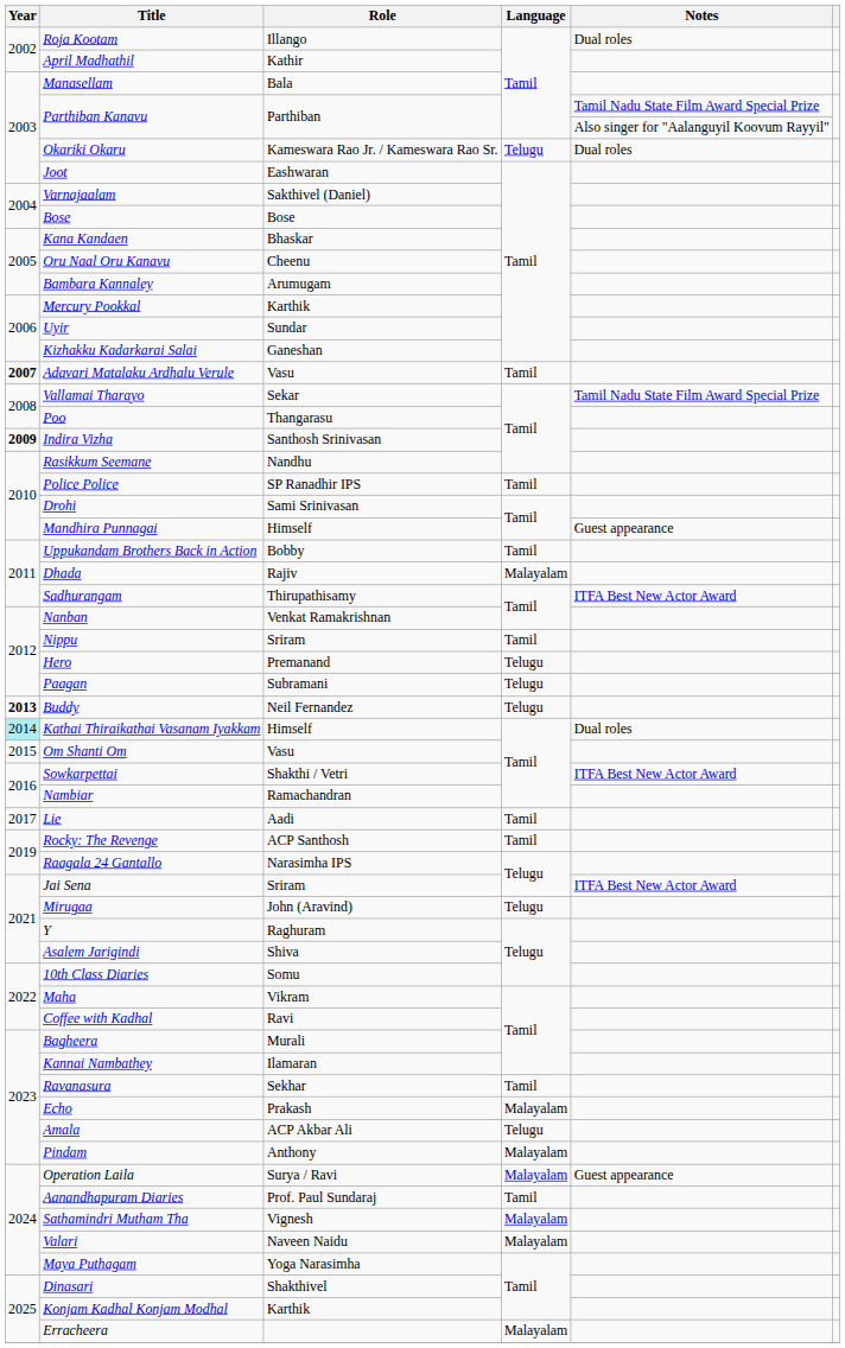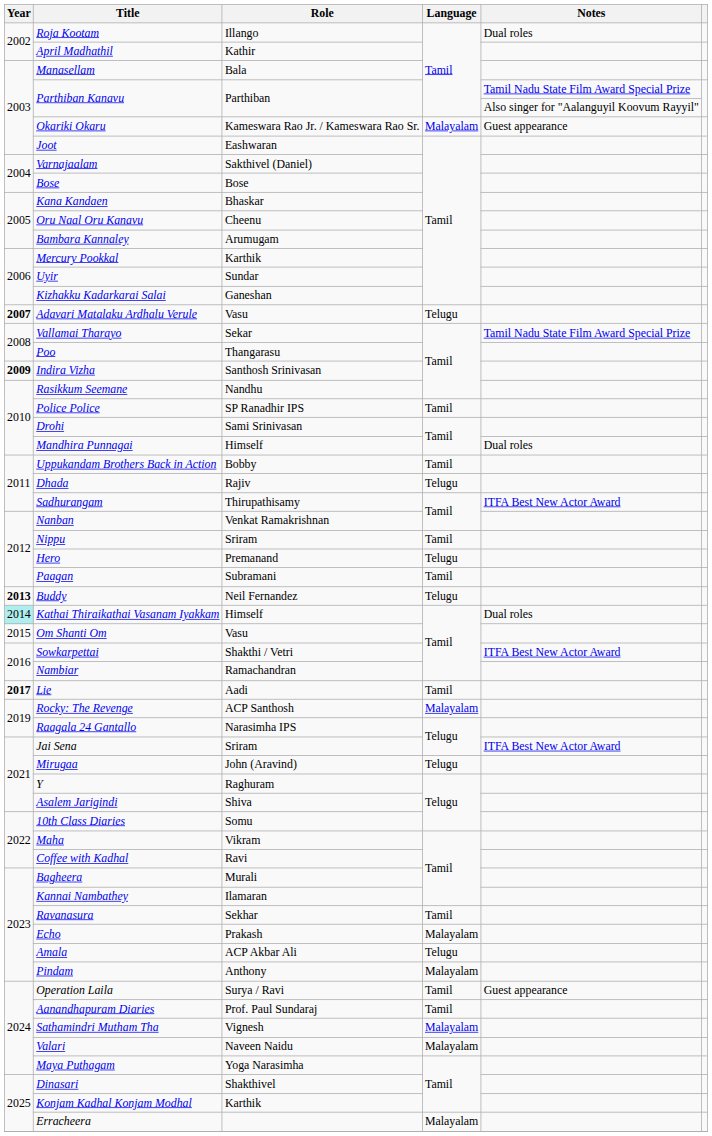 <table class="wikitable sortable">
 <tr>
 <th scope="col">Year</th>
 <th scope="col">Title</th>
 <th scope="col">Role</th>
 <th scope="col">Language</th>
 <th class="unsortable" scope="col">Notes</th>
 <th class="unsortable" scope="col"></th>
 </tr>
 <tr>
 <td rowspan="2">2002</td>
 <td><em><a href='#'>Roja Kootam</a></em></td>
 <td>Illango</td>
 <td rowspan="5"><a href='#'>Tamil</a></td>
 <td>Dual roles</td>
 <td></td>
 </tr>
 <tr>
 <td><em><a href='#'>April Madhathil</a></em></td>
 <td>Kathir</td>
 <td></td>
 <td></td>
 </tr>
 <tr>
 <td rowspan="5">2003</td>
 <td><em><a href='#'>Manasellam</a></em></td>
 <td>Bala</td>
 <td></td>
 <td></td>
 </tr>
 <tr>
 <td rowspan="2"><em><a href='#'>Parthiban Kanavu</a></em></td>
 <td rowspan="2">Parthiban</td>
 <td><a href='#'>Tamil Nadu State Film Award Special Prize</a></td>
 <td rowspan="2"></td>
 </tr>
 <tr>
 <td>Also singer for "Aalanguyil Koovum Rayyil"</td>
 </tr>
 <tr>
 <td><em><a href='#'>Okariki Okaru</a></em></td>
 <td {{br list>Kameswara Rao Jr. / Kameswara Rao Sr.</td>
-<td><a href='#'>Telugu</a></td>
-<td>Dual roles</td>
+<td><a href='#'>Malayalam</a></td>
+<td>Guest appearance</td>
 <td></td>
 </tr>
 <tr>
 <td><em><a href='#'>Joot</a></em></td>
 <td>Eashwaran</td>
 <td rowspan="9">Tamil</td>
 <td></td>
 <td></td>
 </tr>
 <tr>
 <td rowspan="2">2004</td>
 <td><em><a href='#'>Varnajaalam</a></em></td>
 <td>Sakthivel (Daniel)</td>
 <td></td>
 <td></td>
 </tr>
 <tr>
 <td><em><a href='#'>Bose</a></em></td>
 <td>Bose</td>
 <td></td>
 <td></td>
 </tr>
 <tr>
 <td rowspan="3">2005</td>
 <td><em><a href='#'>Kana Kandaen</a></em></td>
 <td>Bhaskar</td>
 <td></td>
 <td></td>
 </tr>
 <tr>
 <td><em><a href='#'>Oru Naal Oru Kanavu</a></em></td>
 <td>Cheenu</td>
 <td></td>
 <td></td>
 </tr>
 <tr>
 <td><em><a href='#'>Bambara Kannaley</a></em></td>
 <td>Arumugam</td>
 <td></td>
 <td></td>
 </tr>
 <tr>
 <td rowspan="3">2006</td>
 <td><em><a href='#'>Mercury Pookkal</a></em></td>
 <td>Karthik</td>
 <td></td>
 <td></td>
 </tr>
 <tr>
 <td><em><a href='#'>Uyir</a></em></td>
 <td>Sundar</td>
 <td></td>
 <td></td>
 </tr>
 <tr>
 <td><em><a href='#'>Kizhakku Kadarkarai Salai</a></em></td>
 <td>Ganeshan</td>
 <td></td>
 <td></td>
 </tr>
 <tr>
 <td><strong>2007</strong></td>
 <td><em><a href='#'>Adavari Matalaku Ardhalu Verule</a></em></td>
 <td>Vasu</td>
-<td>Tamil</td>
+<td>Telugu</td>
 <td></td>
 <td></td>
 </tr>
 <tr>
 <td rowspan="2">2008</td>
 <td><em><a href='#'>Vallamai Tharayo</a></em></td>
 <td>Sekar</td>
 <td rowspan="4">Tamil</td>
 <td><a href='#'>Tamil Nadu State Film Award Special Prize</a></td>
 <td></td>
 </tr>
 <tr>
 <td><em><a href='#'>Poo</a></em></td>
 <td>Thangarasu</td>
 <td></td>
 <td></td>
 </tr>
 <tr>
 <td><strong>2009</strong></td>
 <td><em><a href='#'>Indira Vizha</a></em></td>
 <td>Santhosh Srinivasan</td>
 <td></td>
 <td></td>
 </tr>
 <tr>
 <td rowspan="4">2010</td>
 <td><em><a href='#'>Rasikkum Seemane</a></em></td>
 <td>Nandhu</td>
 <td></td>
 <td></td>
 </tr>
 <tr>
 <td><em><a href='#'>Police Police</a></em></td>
 <td>SP Ranadhir IPS</td>
 <td>Tamil</td>
 <td></td>
 <td></td>
 </tr>
 <tr>
 <td><em><a href='#'>Drohi</a></em></td>
 <td>Sami Srinivasan</td>
 <td rowspan="2">Tamil</td>
 <td></td>
 <td></td>
 </tr>
 <tr>
 <td><em><a href='#'>Mandhira Punnagai</a></em></td>
 <td>Himself</td>
-<td>Guest appearance</td>
+<td>Dual roles</td>
 <td></td>
 </tr>
 <tr>
 <td rowspan="3">2011</td>
 <td><em><a href='#'>Uppukandam Brothers Back in Action</a></em></td>
 <td>Bobby</td>
 <td>Tamil</td>
 <td></td>
 <td></td>
 </tr>
 <tr>
 <td><em><a href='#'>Dhada</a></em></td>
 <td>Rajiv</td>
-<td>Malayalam</td>
+<td>Telugu</td>
 <td></td>
 <td></td>
 </tr>
 <tr>
 <td><em><a href='#'>Sadhurangam</a></em></td>
 <td>Thirupathisamy</td>
 <td rowspan="2">Tamil</td>
 <td><a href='#'>ITFA Best New Actor Award</a></td>
 <td></td>
 </tr>
 <tr>
 <td rowspan="4">2012</td>
 <td><em><a href='#'>Nanban</a></em></td>
 <td>Venkat Ramakrishnan</td>
 <td></td>
 <td></td>
 </tr>
 <tr>
 <td><em><a href='#'>Nippu</a></em></td>
 <td>Sriram</td>
 <td>Tamil</td>
 <td></td>
 <td></td>
 </tr>
 <tr>
 <td><em><a href='#'>Hero</a></em></td>
 <td>Premanand</td>
 <td>Telugu</td>
 <td></td>
 <td></td>
 </tr>
 <tr>
 <td><em><a href='#'>Paagan</a></em></td>
 <td>Subramani</td>
-<td>Telugu</td>
+<td>Tamil</td>
 <td></td>
 <td></td>
 </tr>
 <tr>
 <td><strong>2013</strong></td>
 <td><em><a href='#'>Buddy</a></em></td>
 <td>Neil Fernandez</td>
 <td>Telugu</td>
 <td></td>
 <td></td>
 </tr>
 <tr>
 <td style="background: paleturquoise;">2014</td>
 <td><em><a href='#'>Kathai Thiraikathai Vasanam Iyakkam</a></em></td>
 <td>Himself</td>
 <td rowspan="4">Tamil</td>
 <td>Dual roles</td>
 <td></td>
 </tr>
 <tr>
 <td>2015</td>
 <td><em><a href='#'>Om Shanti Om</a></em></td>
 <td>Vasu</td>
 <td></td>
 <td></td>
 </tr>
 <tr>
 <td rowspan="2">2016</td>
 <td><em><a href='#'>Sowkarpettai</a></em></td>
 <td>Shakthi / Vetri</td>
 <td><a href='#'>ITFA Best New Actor Award</a></td>
 <td></td>
 </tr>
 <tr>
 <td><em><a href='#'>Nambiar</a></em></td>
 <td>Ramachandran</td>
 <td></td>
 <td></td>
 </tr>
 <tr>
-<td>2017</td>
+<td><strong>2017</strong></td>
 <td><em><a href='#'>Lie</a></em></td>
 <td>Aadi</td>
 <td>Tamil</td>
 <td></td>
 <td></td>
 </tr>
 <tr>
 <td rowspan="2">2019</td>
 <td><em><a href='#'>Rocky: The Revenge</a></em></td>
 <td>ACP Santhosh</td>
-<td>Tamil</td>
+<td><a href='#'>Malayalam</a></td>
 <td></td>
 <td></td>
 </tr>
 <tr>
 <td><em><a href='#'>Raagala 24 Gantallo</a></em></td>
 <td>Narasimha IPS</td>
 <td rowspan="2">Telugu</td>
 <td></td>
 <td></td>
 </tr>
 <tr>
 <td rowspan="4">2021</td>
 <td><em>Jai Sena</em></td>
 <td>Sriram</td>
 <td><a href='#'>ITFA Best New Actor Award</a></td>
 <td></td>
 </tr>
 <tr>
 <td><em><a href='#'>Mirugaa</a></em></td>
 <td>John (Aravind)</td>
 <td>Telugu</td>
 <td></td>
 <td></td>
 </tr>
 <tr>
 <td><em>Y</em></td>
 <td>Raghuram</td>
 <td rowspan="3">Telugu</td>
 <td></td>
 <td></td>
 </tr>
 <tr>
 <td><em><a href='#'>Asalem Jarigindi</a></em></td>
 <td>Shiva</td>
 <td></td>
 <td></td>
 </tr>
 <tr>
 <td rowspan="3">2022</td>
 <td><em><a href='#'>10th Class Diaries</a></em></td>
 <td>Somu</td>
 <td></td>
 <td></td>
 </tr>
 <tr>
 <td><em><a href='#'>Maha</a></em></td>
 <td>Vikram</td>
 <td rowspan="4">Tamil</td>
 <td></td>
 <td></td>
 </tr>
 <tr>
 <td><em><a href='#'>Coffee with Kadhal</a></em></td>
 <td>Ravi</td>
 <td></td>
 <td></td>
 </tr>
 <tr>
 <td rowspan="6">2023</td>
 <td><em><a href='#'>Bagheera</a></em></td>
 <td>Murali</td>
 <td></td>
 <td></td>
 </tr>
 <tr>
 <td><em><a href='#'>Kannai Nambathey</a></em></td>
 <td>Ilamaran</td>
 <td></td>
 <td></td>
 </tr>
 <tr>
 <td><em><a href='#'>Ravanasura</a></em></td>
 <td>Sekhar</td>
 <td>Tamil</td>
 <td></td>
 <td></td>
 </tr>
 <tr>
 <td><em><a href='#'>Echo</a></em></td>
 <td>Prakash</td>
 <td>Malayalam</td>
 <td></td>
 <td></td>
 </tr>
 <tr>
 <td><em><a href='#'>Amala</a></em></td>
 <td>ACP Akbar Ali</td>
 <td>Telugu</td>
 <td></td>
 <td></td>
 </tr>
 <tr>
 <td><em><a href='#'>Pindam</a></em></td>
 <td>Anthony</td>
 <td>Malayalam</td>
 <td></td>
 <td></td>
 </tr>
 <tr>
 <td rowspan="5">2024</td>
 <td><em>Operation Laila</em></td>
 <td>Surya / Ravi</td>
-<td><a href='#'>Malayalam</a></td>
+<td>Tamil</td>
 <td>Guest appearance</td>
 <td></td>
 </tr>
 <tr>
 <td><em><a href='#'>Aanandhapuram Diaries</a></em></td>
 <td>Prof. Paul Sundaraj</td>
 <td>Tamil</td>
 <td></td>
 <td></td>
 </tr>
 <tr>
 <td><em><a href='#'>Sathamindri Mutham Tha</a></em></td>
 <td>Vignesh</td>
 <td><a href='#'>Malayalam</a></td>
 <td></td>
 <td></td>
 </tr>
 <tr>
 <td><em><a href='#'>Valari</a></em></td>
 <td>Naveen Naidu</td>
 <td>Malayalam</td>
 <td></td>
 </tr>
 <tr>
 <td><em><a href='#'>Maya Puthagam</a></em></td>
 <td>Yoga Narasimha</td>
 <td rowspan="3">Tamil</td>
 <td></td>
 <td></td>
 </tr>
 <tr>
 <td rowspan="3">2025</td>
 <td><em><a href='#'>Dinasari</a></em></td>
 <td>Shakthivel</td>
 <td></td>
 <td></td>
 </tr>
 <tr>
 <td><em><a href='#'>Konjam Kadhal Konjam Modhal</a></em></td>
 <td>Karthik</td>
 <td></td>
 <td></td>
 </tr>
 <tr>
 <td><em>Erracheera</em></td>
 <td></td>
 <td>Malayalam</td>
 <td></td>
 <td></td>
 </tr>
 <tr>
 </tr>
 </table>
